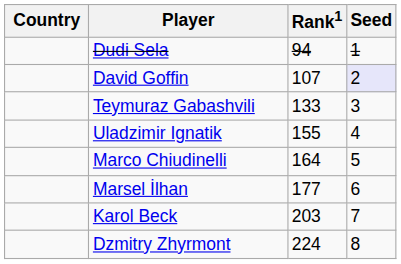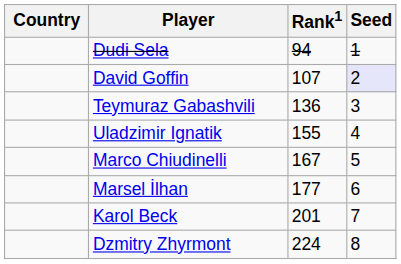 <table class="sortable wikitable">
 <tr>
 <th width="70">Country</th>
 <th width="175">Player</th>
 <th>Rank<sup>1</sup></th>
 <th>Seed</th>
 </tr>
 <tr>
 <td><s></s></td>
 <td><s><a href='#'>Dudi Sela</a></s></td>
 <td><s>94</s></td>
 <td><s>1</s></td>
 </tr>
 <tr>
 <td></td>
 <td><a href='#'>David Goffin</a></td>
 <td>107</td>
 <td style="background: lavender;">2</td>
 </tr>
 <tr>
 <td></td>
 <td><a href='#'>Teymuraz Gabashvili</a></td>
-<td>133</td>
+<td>136</td>
 <td>3</td>
 </tr>
 <tr>
 <td></td>
 <td><a href='#'>Uladzimir Ignatik</a></td>
 <td>155</td>
 <td>4</td>
 </tr>
 <tr>
 <td></td>
 <td><a href='#'>Marco Chiudinelli</a></td>
-<td>164</td>
+<td>167</td>
 <td>5</td>
 </tr>
 <tr>
 <td></td>
 <td><a href='#'>Marsel İlhan</a></td>
 <td>177</td>
 <td>6</td>
 </tr>
 <tr>
 <td></td>
 <td><a href='#'>Karol Beck</a></td>
-<td>203</td>
+<td>201</td>
 <td>7</td>
 </tr>
 <tr>
 <td></td>
 <td><a href='#'>Dzmitry Zhyrmont</a></td>
 <td>224</td>
 <td>8</td>
 </tr>
 </table>
